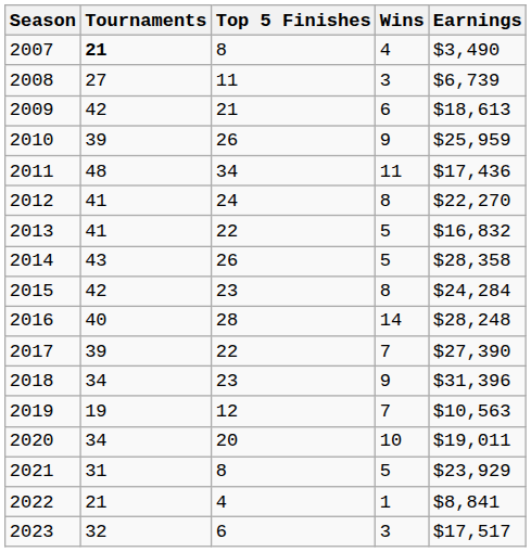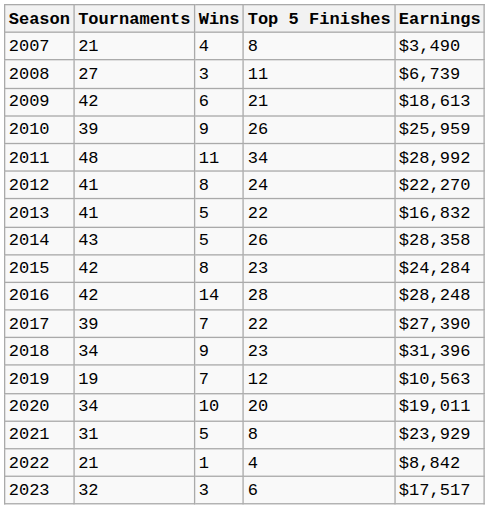 <table class="wikitable sortable">
 <tr>
 <th>Season</th>
 <th>Tournaments</th>
+<th>Wins</th>
 <th>Top 5 Finishes</th>
-<th>Wins</th>
 <th>Earnings</th>
 </tr>
 <tr>
 <td>2007</td>
-<td><strong>21</strong></td>
+<td>21</td>
+<td>4</td>
 <td>8</td>
-<td>4</td>
 <td>$3,490</td>
 </tr>
 <tr>
 <td>2008</td>
 <td>27</td>
+<td>3</td>
 <td>11</td>
-<td>3</td>
 <td>$6,739</td>
 </tr>
 <tr>
 <td>2009</td>
 <td>42</td>
+<td>6</td>
 <td>21</td>
-<td>6</td>
 <td>$18,613</td>
 </tr>
 <tr>
 <td>2010</td>
 <td>39</td>
+<td>9</td>
 <td>26</td>
-<td>9</td>
 <td>$25,959</td>
 </tr>
 <tr>
 <td>2011</td>
 <td>48</td>
+<td>11</td>
 <td>34</td>
-<td>11</td>
-<td>$17,436</td>
+<td>$28,992</td>
 </tr>
 <tr>
 <td>2012</td>
 <td>41</td>
+<td>8</td>
 <td>24</td>
-<td>8</td>
 <td>$22,270</td>
 </tr>
 <tr>
 <td>2013</td>
 <td>41</td>
+<td>5</td>
 <td>22</td>
-<td>5</td>
 <td>$16,832</td>
 </tr>
 <tr>
 <td>2014</td>
 <td>43</td>
+<td>5</td>
 <td>26</td>
-<td>5</td>
 <td>$28,358</td>
 </tr>
 <tr>
 <td>2015</td>
 <td>42</td>
+<td>8</td>
 <td>23</td>
-<td>8</td>
 <td>$24,284</td>
 </tr>
 <tr>
 <td>2016</td>
-<td>40</td>
+<td>42</td>
+<td>14</td>
 <td>28</td>
-<td>14</td>
 <td>$28,248</td>
 </tr>
 <tr>
 <td>2017</td>
 <td>39</td>
+<td>7</td>
 <td>22</td>
-<td>7</td>
 <td>$27,390</td>
 </tr>
 <tr>
 <td>2018</td>
 <td>34</td>
+<td>9</td>
 <td>23</td>
-<td>9</td>
 <td>$31,396</td>
 </tr>
 <tr>
 <td>2019</td>
 <td>19</td>
+<td>7</td>
 <td>12</td>
-<td>7</td>
 <td>$10,563</td>
 </tr>
 <tr>
 <td>2020</td>
 <td>34</td>
+<td>10</td>
 <td>20</td>
-<td>10</td>
 <td>$19,011</td>
 </tr>
 <tr>
 <td>2021</td>
 <td>31</td>
+<td>5</td>
 <td>8</td>
-<td>5</td>
 <td>$23,929</td>
 </tr>
 <tr>
 <td>2022</td>
 <td>21</td>
+<td>1</td>
 <td>4</td>
-<td>1</td>
-<td>$8,841</td>
+<td>$8,842</td>
 </tr>
 <tr>
 <td>2023</td>
 <td>32</td>
+<td>3</td>
 <td>6</td>
-<td>3</td>
 <td>$17,517</td>
 </tr>
 </table>
